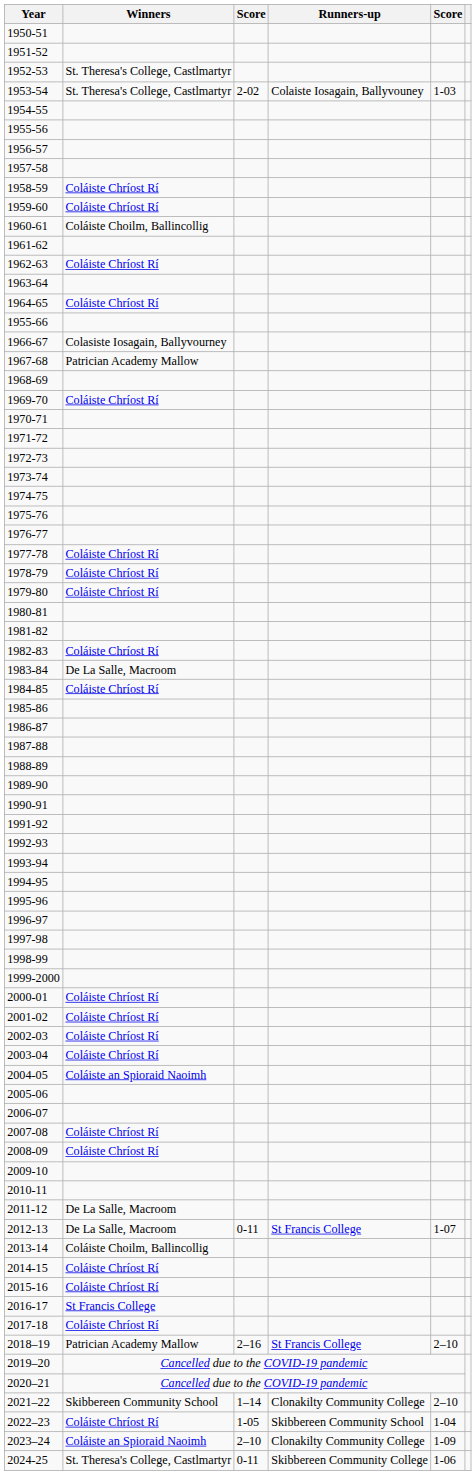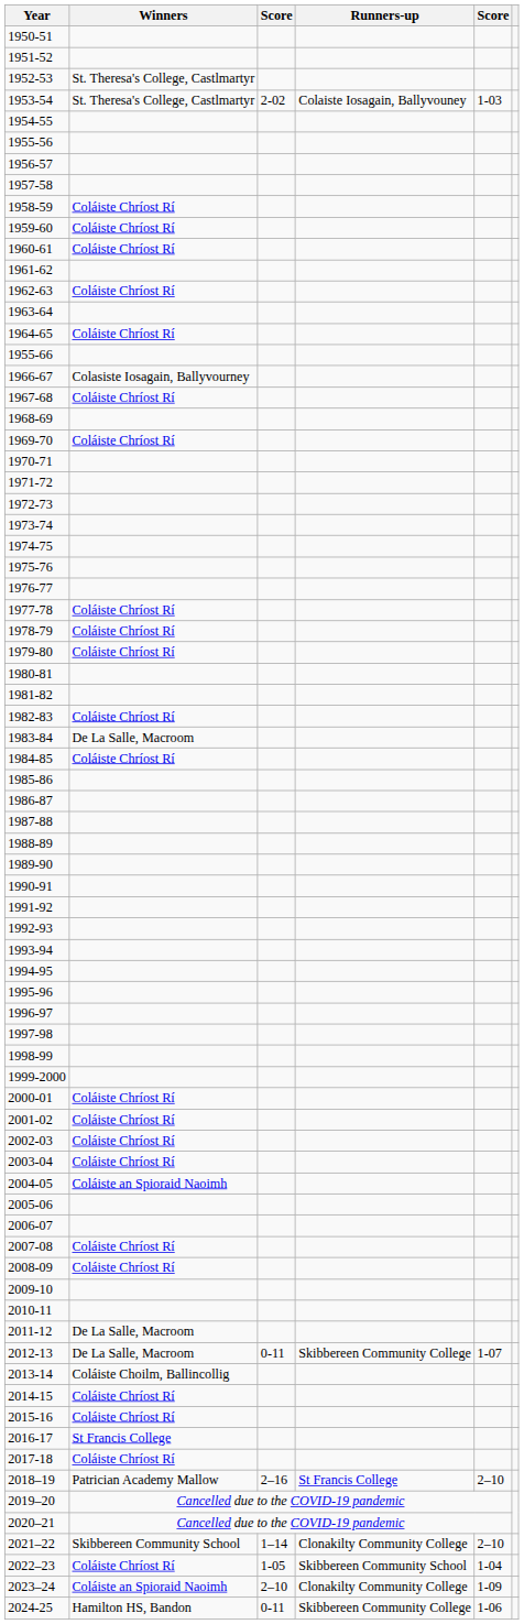 <table class="wikitable plainrowheaders sortable">
 <tr>
 <th scope="col">Year</th>
 <th scope="col">Winners</th>
 <th scope="col">Score</th>
 <th scope="col">Runners-up</th>
 <th scope="col">Score</th>
 <th scope="col"></th>
 </tr>
 <tr>
 <td>1950-51</td>
 <td></td>
 <td></td>
 <td></td>
 <td></td>
 <td></td>
 </tr>
 <tr>
 <td>1951-52</td>
 <td></td>
 <td></td>
 <td></td>
 <td></td>
 <td></td>
 </tr>
 <tr>
 <td>1952-53</td>
 <td>St. Theresa's College, Castlmartyr</td>
 <td></td>
 <td></td>
 <td></td>
 <td></td>
 </tr>
 <tr>
 <td>1953-54</td>
 <td>St. Theresa's College, Castlmartyr</td>
 <td>2-02</td>
 <td>Colaiste Iosagain, Ballyvouney</td>
 <td>1-03</td>
 <td></td>
 </tr>
 <tr>
 <td>1954-55</td>
 <td></td>
 <td></td>
 <td></td>
 <td></td>
 <td></td>
 </tr>
 <tr>
 <td>1955-56</td>
 <td></td>
 <td></td>
 <td></td>
 <td></td>
 <td></td>
 </tr>
 <tr>
 <td>1956-57</td>
 <td></td>
 <td></td>
 <td></td>
 <td></td>
 <td></td>
 </tr>
 <tr>
 <td>1957-58</td>
 <td></td>
 <td></td>
 <td></td>
 <td></td>
 <td></td>
 </tr>
 <tr>
 <td>1958-59</td>
 <td><a href='#'>Coláiste Chríost Rí</a></td>
 <td></td>
 <td></td>
 <td></td>
 <td></td>
 </tr>
 <tr>
 <td>1959-60</td>
 <td><a href='#'>Coláiste Chríost Rí</a></td>
 <td></td>
 <td></td>
 <td></td>
 <td></td>
 </tr>
 <tr>
 <td>1960-61</td>
-<td>Coláiste Choilm, Ballincollig</td>
+<td><a href='#'>Coláiste Chríost Rí</a></td>
 <td></td>
 <td></td>
 <td></td>
 <td></td>
 </tr>
 <tr>
 <td>1961-62</td>
 <td></td>
 <td></td>
 <td></td>
 <td></td>
 <td></td>
 </tr>
 <tr>
 <td>1962-63</td>
 <td><a href='#'>Coláiste Chríost Rí</a></td>
 <td></td>
 <td></td>
 <td></td>
 <td></td>
 </tr>
 <tr>
 <td>1963-64</td>
 <td></td>
 <td></td>
 <td></td>
 <td></td>
 <td></td>
 </tr>
 <tr>
 <td>1964-65</td>
 <td><a href='#'>Coláiste Chríost Rí</a></td>
 <td></td>
 <td></td>
 <td></td>
 <td></td>
 </tr>
 <tr>
 <td>1955-66</td>
 <td></td>
 <td></td>
 <td></td>
 <td></td>
 <td></td>
 </tr>
 <tr>
 <td>1966-67</td>
 <td>Colasiste Iosagain, Ballyvourney</td>
 <td></td>
 <td></td>
 <td></td>
 <td></td>
 </tr>
 <tr>
 <td>1967-68</td>
-<td>Patrician Academy Mallow</td>
+<td><a href='#'>Coláiste Chríost Rí</a></td>
 <td></td>
 <td></td>
 <td></td>
 <td></td>
 </tr>
 <tr>
 <td>1968-69</td>
 <td></td>
 <td></td>
 <td></td>
 <td></td>
 <td></td>
 </tr>
 <tr>
 <td>1969-70</td>
 <td><a href='#'>Coláiste Chríost Rí</a></td>
 <td></td>
 <td></td>
 <td></td>
 <td></td>
 </tr>
 <tr>
 <td>1970-71</td>
 <td></td>
 <td></td>
 <td></td>
 <td></td>
 <td></td>
 </tr>
 <tr>
 <td>1971-72</td>
 <td></td>
 <td></td>
 <td></td>
 <td></td>
 <td></td>
 </tr>
 <tr>
 <td>1972-73</td>
 <td></td>
 <td></td>
 <td></td>
 <td></td>
 <td></td>
 </tr>
 <tr>
 <td>1973-74</td>
 <td></td>
 <td></td>
 <td></td>
 <td></td>
 <td></td>
 </tr>
 <tr>
 <td>1974-75</td>
 <td></td>
 <td></td>
 <td></td>
 <td></td>
 <td></td>
 </tr>
 <tr>
 <td>1975-76</td>
 <td></td>
 <td></td>
 <td></td>
 <td></td>
 <td></td>
 </tr>
 <tr>
 <td>1976-77</td>
 <td></td>
 <td></td>
 <td></td>
 <td></td>
 <td></td>
 </tr>
 <tr>
 <td>1977-78</td>
 <td><a href='#'>Coláiste Chríost Rí</a></td>
 <td></td>
 <td></td>
 <td></td>
 <td></td>
 </tr>
 <tr>
 <td>1978-79</td>
 <td><a href='#'>Coláiste Chríost Rí</a></td>
 <td></td>
 <td></td>
 <td></td>
 <td></td>
 </tr>
 <tr>
 <td>1979-80</td>
 <td><a href='#'>Coláiste Chríost Rí</a></td>
 <td></td>
 <td></td>
 <td></td>
 <td></td>
 </tr>
 <tr>
 <td>1980-81</td>
 <td></td>
 <td></td>
 <td></td>
 <td></td>
 <td></td>
 </tr>
 <tr>
 <td>1981-82</td>
 <td></td>
 <td></td>
 <td></td>
 <td></td>
 <td></td>
 </tr>
 <tr>
 <td>1982-83</td>
 <td><a href='#'>Coláiste Chríost Rí</a></td>
 <td></td>
 <td></td>
 <td></td>
 <td></td>
 </tr>
 <tr>
 <td>1983-84</td>
 <td>De La Salle, Macroom</td>
 <td></td>
 <td></td>
 <td></td>
 <td></td>
 </tr>
 <tr>
 <td>1984-85</td>
 <td><a href='#'>Coláiste Chríost Rí</a></td>
 <td></td>
 <td></td>
 <td></td>
 <td></td>
 </tr>
 <tr>
 <td>1985-86</td>
 <td></td>
 <td></td>
 <td></td>
 <td></td>
 <td></td>
 </tr>
 <tr>
 <td>1986-87</td>
 <td></td>
 <td></td>
 <td></td>
 <td></td>
 <td></td>
 </tr>
 <tr>
 <td>1987-88</td>
 <td></td>
 <td></td>
 <td></td>
 <td></td>
 <td></td>
 </tr>
 <tr>
 <td>1988-89</td>
 <td></td>
 <td></td>
 <td></td>
 <td></td>
 <td></td>
 </tr>
 <tr>
 <td>1989-90</td>
 <td></td>
 <td></td>
 <td></td>
 <td></td>
 <td></td>
 </tr>
 <tr>
 <td>1990-91</td>
 <td></td>
 <td></td>
 <td></td>
 <td></td>
 <td></td>
 </tr>
 <tr>
 <td>1991-92</td>
 <td></td>
 <td></td>
 <td></td>
 <td></td>
 <td></td>
 </tr>
 <tr>
 <td>1992-93</td>
 <td></td>
 <td></td>
 <td></td>
 <td></td>
 <td></td>
 </tr>
 <tr>
 <td>1993-94</td>
 <td></td>
 <td></td>
 <td></td>
 <td></td>
 <td></td>
 </tr>
 <tr>
 <td>1994-95</td>
 <td></td>
 <td></td>
 <td></td>
 <td></td>
 <td></td>
 </tr>
 <tr>
 <td>1995-96</td>
 <td></td>
 <td></td>
 <td></td>
 <td></td>
 <td></td>
 </tr>
 <tr>
 <td>1996-97</td>
 <td></td>
 <td></td>
 <td></td>
 <td></td>
 <td></td>
 </tr>
 <tr>
 <td>1997-98</td>
 <td></td>
 <td></td>
 <td></td>
 <td></td>
 <td></td>
 </tr>
 <tr>
 <td>1998-99</td>
 <td></td>
 <td></td>
 <td></td>
 <td></td>
 <td></td>
 </tr>
 <tr>
 <td>1999-2000</td>
 <td></td>
 <td></td>
 <td></td>
 <td></td>
 <td></td>
 </tr>
 <tr>
 <td>2000-01</td>
 <td><a href='#'>Coláiste Chríost Rí</a></td>
 <td></td>
 <td></td>
 <td></td>
 <td></td>
 </tr>
 <tr>
 <td>2001-02</td>
 <td><a href='#'>Coláiste Chríost Rí</a></td>
 <td></td>
 <td></td>
 <td></td>
 <td></td>
 </tr>
 <tr>
 <td>2002-03</td>
 <td><a href='#'>Coláiste Chríost Rí</a></td>
 <td></td>
 <td></td>
 <td></td>
 <td></td>
 </tr>
 <tr>
 <td>2003-04</td>
 <td><a href='#'>Coláiste Chríost Rí</a></td>
 <td></td>
 <td></td>
 <td></td>
 <td></td>
 </tr>
 <tr>
 <td>2004-05</td>
 <td><a href='#'>Coláiste an Spioraid Naoimh</a></td>
 <td></td>
 <td></td>
 <td></td>
 <td></td>
 </tr>
 <tr>
 <td>2005-06</td>
 <td></td>
 <td></td>
 <td></td>
 <td></td>
 <td></td>
 </tr>
 <tr>
 <td>2006-07</td>
 <td></td>
 <td></td>
 <td></td>
 <td></td>
 <td></td>
 </tr>
 <tr>
 <td>2007-08</td>
 <td><a href='#'>Coláiste Chríost Rí</a></td>
 <td></td>
 <td></td>
 <td></td>
 <td></td>
 </tr>
 <tr>
 <td>2008-09</td>
 <td><a href='#'>Coláiste Chríost Rí</a></td>
 <td></td>
 <td></td>
 <td></td>
 <td></td>
 </tr>
 <tr>
 <td>2009-10</td>
 <td></td>
 <td></td>
 <td></td>
 <td></td>
 <td></td>
 </tr>
 <tr>
 <td>2010-11</td>
 <td></td>
 <td></td>
 <td></td>
 <td></td>
 <td></td>
 </tr>
 <tr>
 <td>2011-12</td>
 <td>De La Salle, Macroom</td>
 <td></td>
 <td></td>
 <td></td>
 <td></td>
 </tr>
 <tr>
 <td>2012-13</td>
 <td>De La Salle, Macroom</td>
 <td>0-11</td>
-<td><a href='#'>St Francis College</a></td>
+<td>Skibbereen Community College</td>
 <td>1-07</td>
 <td></td>
 </tr>
 <tr>
 <td>2013-14</td>
 <td>Coláiste Choilm, Ballincollig</td>
 <td></td>
 <td></td>
 <td></td>
 <td></td>
 </tr>
 <tr>
 <td>2014-15</td>
 <td><a href='#'>Coláiste Chríost Rí</a></td>
 <td></td>
 <td></td>
 <td></td>
 <td></td>
 </tr>
 <tr>
 <td>2015-16</td>
 <td><a href='#'>Coláiste Chríost Rí</a></td>
 <td></td>
 <td></td>
 <td></td>
 <td></td>
 </tr>
 <tr>
 <td>2016-17</td>
 <td><a href='#'>St Francis College</a></td>
 <td></td>
 <td></td>
 <td></td>
 <td></td>
 </tr>
 <tr>
 <td>2017-18</td>
 <td><a href='#'>Coláiste Chríost Rí</a></td>
 <td></td>
 <td></td>
 <td></td>
 <td></td>
 </tr>
 <tr>
 <td>2018–19</td>
 <td>Patrician Academy Mallow</td>
 <td>2–16</td>
 <td><a href='#'>St Francis College</a></td>
 <td>2–10</td>
 <td></td>
 </tr>
 <tr>
 <td>2019–20</td>
 <td colspan=4 align=center><em><a href='#'>Cancelled</a> due to the <a href='#'>COVID-19 pandemic</a></em></td>
 </tr>
 <tr>
 <td>2020–21</td>
 <td colspan=4 align=center><em><a href='#'>Cancelled</a> due to the <a href='#'>COVID-19 pandemic</a></em></td>
 </tr>
 <tr>
 <td>2021–22</td>
 <td>Skibbereen Community School</td>
 <td>1–14</td>
 <td>Clonakilty Community College</td>
 <td>2–10</td>
 <td></td>
 </tr>
 <tr>
 <td>2022–23</td>
 <td><a href='#'>Coláiste Chríost Rí</a></td>
 <td>1-05</td>
 <td>Skibbereen Community School</td>
 <td>1-04</td>
 <td></td>
 </tr>
 <tr>
 <td>2023–24</td>
 <td><a href='#'>Coláiste an Spioraid Naoimh</a></td>
 <td>2–10</td>
 <td>Clonakilty Community College</td>
 <td>1-09</td>
 <td></td>
 </tr>
 <tr>
 <td>2024-25</td>
-<td>St. Theresa's College, Castlmartyr</td>
+<td>Hamilton HS, Bandon</td>
 <td>0-11</td>
 <td>Skibbereen Community College</td>
 <td>1-06</td>
 <td></td>
 </tr>
 </table>
